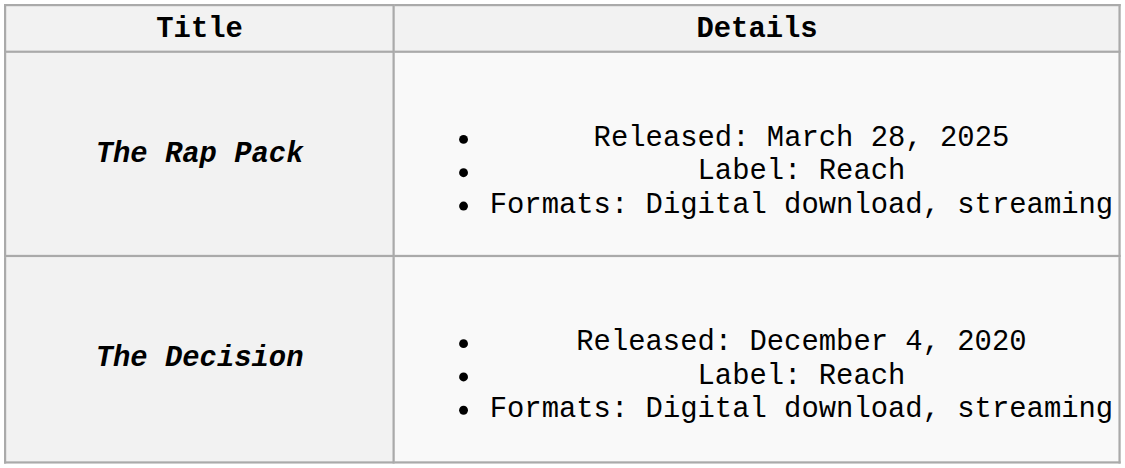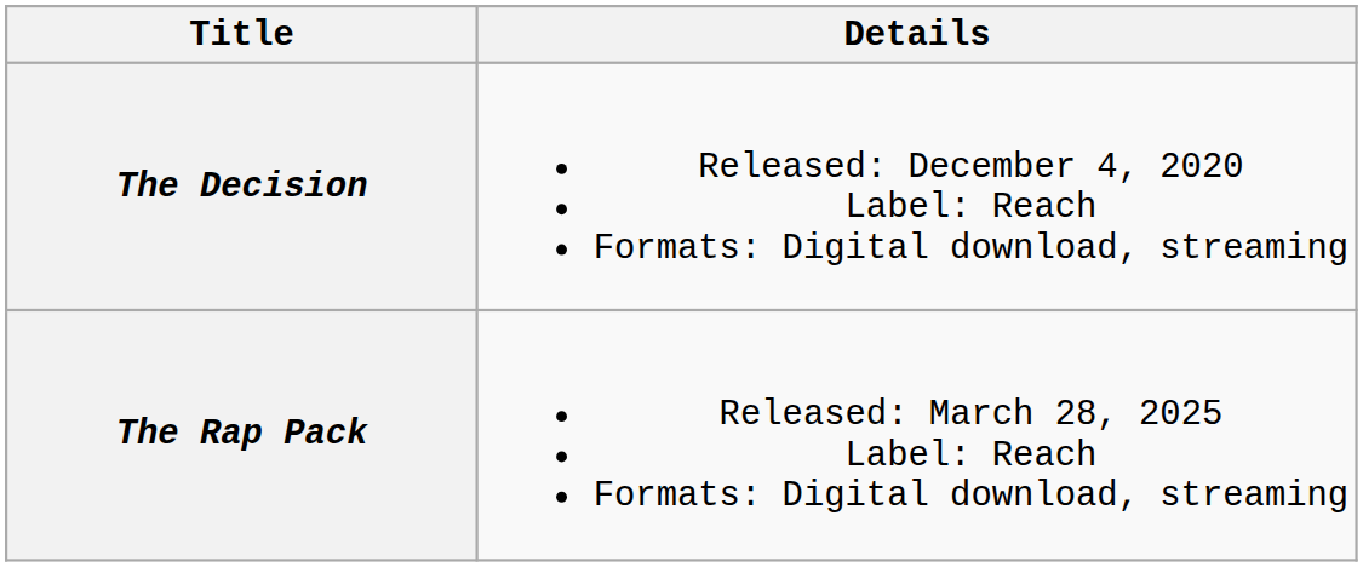 <table class="wikitable plainrowheaders" style="text-align:center">
 <tr>
 <th scope="col" style="width:13em">Title</th>
 <th scope="col">Details</th>
 </tr>
 <tr>
+<th scope="row"><em>The Decision</em></th>
+<td><br><ul><li>Released: December 4, 2020</li><li>Label: Reach</li><li>Formats: Digital download, streaming</li></ul></td>
+</tr>
+<tr>
 <th scope="row"><em>The Rap Pack</em></th>
 <td><br><ul><li>Released: March 28, 2025</li><li>Label: Reach</li><li>Formats: Digital download, streaming</li></ul></td>
 </tr>
-<tr>
-<th scope="row"><em>The Decision</em></th>
-<td><br><ul><li>Released: December 4, 2020</li><li>Label: Reach</li><li>Formats: Digital download, streaming</li></ul></td>
-</tr>
 </table>
